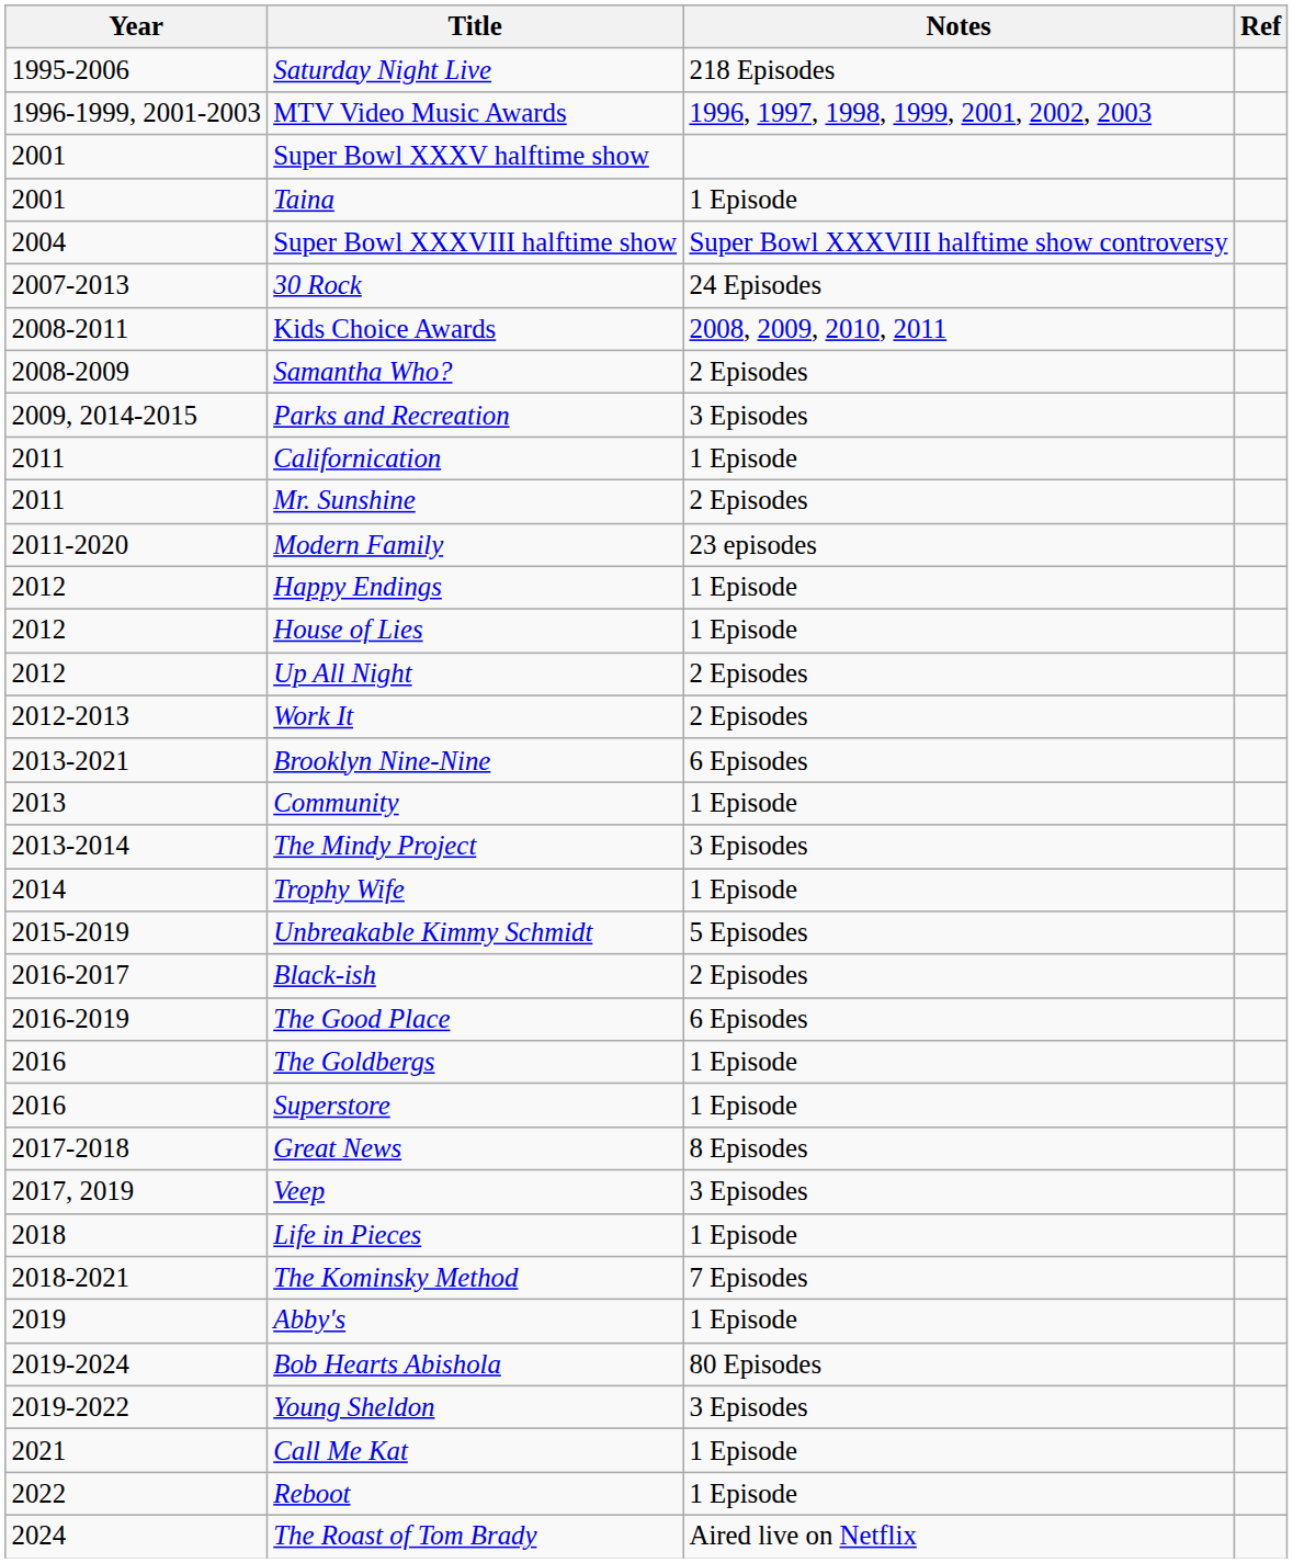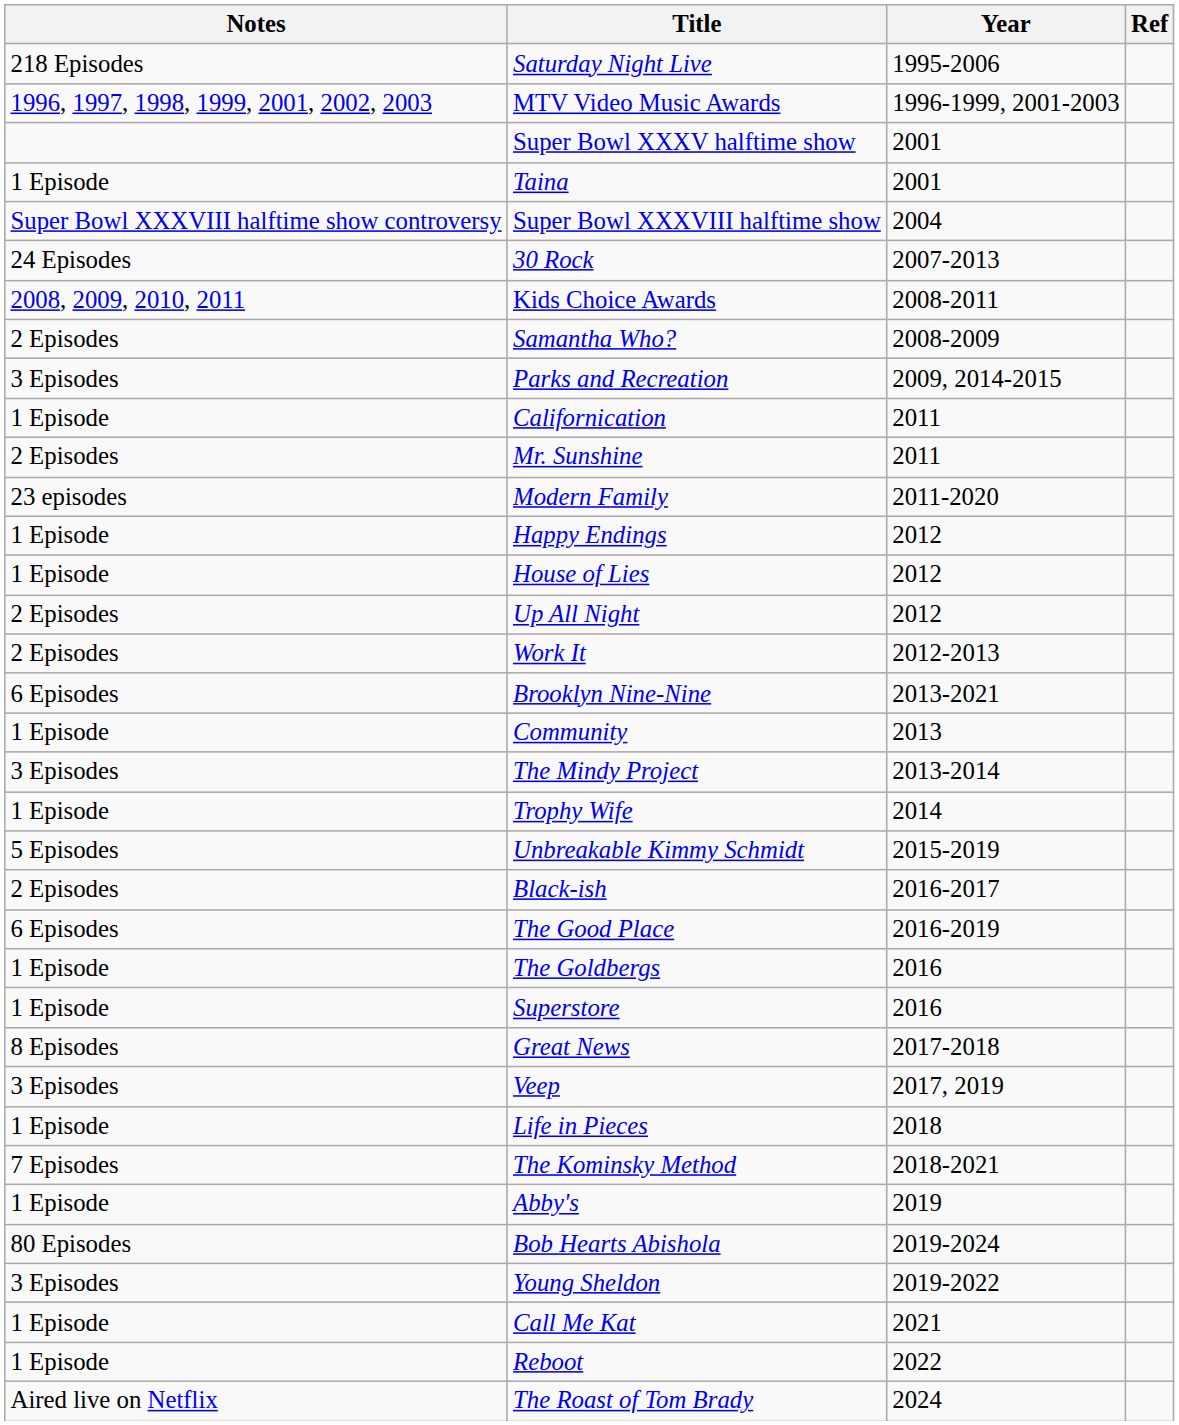 <table class="wikitable sortable">
 <tr>
+<th>Notes</th>
+<th>Title</th>
 <th>Year</th>
-<th>Title</th>
-<th>Notes</th>
 <th>Ref</th>
 </tr>
 <tr>
+<td>218 Episodes</td>
+<td><em><a href='#'>Saturday Night Live</a></em></td>
 <td>1995-2006</td>
-<td><em><a href='#'>Saturday Night Live</a></em></td>
-<td>218 Episodes</td>
 <td></td>
 </tr>
 <tr>
+<td><a href='#'>1996</a>, <a href='#'>1997</a>, <a href='#'>1998</a>, <a href='#'>1999</a>, <a href='#'>2001</a>, <a href='#'>2002</a>, <a href='#'>2003</a></td>
+<td><a href='#'>MTV Video Music Awards</a></td>
 <td>1996-1999, 2001-2003</td>
-<td><a href='#'>MTV Video Music Awards</a></td>
-<td><a href='#'>1996</a>, <a href='#'>1997</a>, <a href='#'>1998</a>, <a href='#'>1999</a>, <a href='#'>2001</a>, <a href='#'>2002</a>, <a href='#'>2003</a></td>
 <td></td>
 </tr>
 <tr>
+<td></td>
+<td><a href='#'>Super Bowl XXXV halftime show</a></td>
 <td>2001</td>
-<td><a href='#'>Super Bowl XXXV halftime show</a></td>
-<td></td>
 <td></td>
 </tr>
 <tr>
+<td>1 Episode</td>
+<td><em><a href='#'>Taina</a></em></td>
 <td>2001</td>
-<td><em><a href='#'>Taina</a></em></td>
-<td>1 Episode</td>
 <td></td>
 </tr>
 <tr>
+<td><a href='#'>Super Bowl XXXVIII halftime show controversy</a></td>
+<td><a href='#'>Super Bowl XXXVIII halftime show</a></td>
 <td>2004</td>
-<td><a href='#'>Super Bowl XXXVIII halftime show</a></td>
-<td><a href='#'>Super Bowl XXXVIII halftime show controversy</a></td>
 <td></td>
 </tr>
 <tr>
+<td>24 Episodes</td>
+<td><em><a href='#'>30 Rock</a></em></td>
 <td>2007-2013</td>
-<td><em><a href='#'>30 Rock</a></em></td>
-<td>24 Episodes</td>
 <td></td>
 </tr>
 <tr>
+<td><a href='#'>2008</a>, <a href='#'>2009</a>, <a href='#'>2010</a>, <a href='#'>2011</a></td>
+<td><a href='#'>Kids Choice Awards</a></td>
 <td>2008-2011</td>
-<td><a href='#'>Kids Choice Awards</a></td>
-<td><a href='#'>2008</a>, <a href='#'>2009</a>, <a href='#'>2010</a>, <a href='#'>2011</a></td>
 <td></td>
 </tr>
 <tr>
+<td>2 Episodes</td>
+<td><em><a href='#'>Samantha Who?</a></em></td>
 <td>2008-2009</td>
-<td><em><a href='#'>Samantha Who?</a></em></td>
-<td>2 Episodes</td>
 <td></td>
 </tr>
 <tr>
+<td>3 Episodes</td>
+<td><em><a href='#'>Parks and Recreation</a></em></td>
 <td>2009, 2014-2015</td>
-<td><em><a href='#'>Parks and Recreation</a></em></td>
-<td>3 Episodes</td>
 <td></td>
 </tr>
 <tr>
+<td>1 Episode</td>
+<td><em><a href='#'>Californication</a></em></td>
 <td>2011</td>
-<td><em><a href='#'>Californication</a></em></td>
-<td>1 Episode</td>
 <td></td>
 </tr>
 <tr>
+<td>2 Episodes</td>
+<td><em><a href='#'>Mr. Sunshine</a></em></td>
 <td>2011</td>
-<td><em><a href='#'>Mr. Sunshine</a></em></td>
-<td>2 Episodes</td>
 <td></td>
 </tr>
 <tr>
+<td>23 episodes</td>
+<td><em><a href='#'>Modern Family</a></em></td>
 <td>2011-2020</td>
-<td><em><a href='#'>Modern Family</a></em></td>
-<td>23 episodes</td>
 <td></td>
 </tr>
 <tr>
+<td>1 Episode</td>
+<td><em><a href='#'>Happy Endings</a></em></td>
 <td>2012</td>
-<td><em><a href='#'>Happy Endings</a></em></td>
-<td>1 Episode</td>
 <td></td>
 </tr>
 <tr>
+<td>1 Episode</td>
+<td><em><a href='#'>House of Lies</a></em></td>
 <td>2012</td>
-<td><em><a href='#'>House of Lies</a></em></td>
-<td>1 Episode</td>
 <td></td>
 </tr>
 <tr>
+<td>2 Episodes</td>
+<td><em><a href='#'>Up All Night</a></em></td>
 <td>2012</td>
-<td><em><a href='#'>Up All Night</a></em></td>
-<td>2 Episodes</td>
 <td></td>
 </tr>
 <tr>
+<td>2 Episodes</td>
+<td><em><a href='#'>Work It</a></em></td>
 <td>2012-2013</td>
-<td><em><a href='#'>Work It</a></em></td>
-<td>2 Episodes</td>
 <td></td>
 </tr>
 <tr>
+<td>6 Episodes</td>
+<td><em><a href='#'>Brooklyn Nine-Nine</a></em></td>
 <td>2013-2021</td>
-<td><em><a href='#'>Brooklyn Nine-Nine</a></em></td>
-<td>6 Episodes</td>
 <td></td>
 </tr>
 <tr>
+<td>1 Episode</td>
+<td><em><a href='#'>Community</a></em></td>
 <td>2013</td>
-<td><em><a href='#'>Community</a></em></td>
-<td>1 Episode</td>
 <td></td>
 </tr>
 <tr>
+<td>3 Episodes</td>
+<td><em><a href='#'>The Mindy Project</a></em></td>
 <td>2013-2014</td>
-<td><em><a href='#'>The Mindy Project</a></em></td>
-<td>3 Episodes</td>
 <td></td>
 </tr>
 <tr>
+<td>1 Episode</td>
+<td><em><a href='#'>Trophy Wife</a></em></td>
 <td>2014</td>
-<td><em><a href='#'>Trophy Wife</a></em></td>
-<td>1 Episode</td>
 <td></td>
 </tr>
 <tr>
+<td>5 Episodes</td>
+<td><em><a href='#'>Unbreakable Kimmy Schmidt</a></em></td>
 <td>2015-2019</td>
-<td><em><a href='#'>Unbreakable Kimmy Schmidt</a></em></td>
-<td>5 Episodes</td>
 <td></td>
 </tr>
 <tr>
+<td>2 Episodes</td>
+<td><em><a href='#'>Black-ish</a></em></td>
 <td>2016-2017</td>
-<td><em><a href='#'>Black-ish</a></em></td>
-<td>2 Episodes</td>
 <td></td>
 </tr>
 <tr>
+<td>6 Episodes</td>
+<td><em><a href='#'>The Good Place</a></em></td>
 <td>2016-2019</td>
-<td><em><a href='#'>The Good Place</a></em></td>
-<td>6 Episodes</td>
 <td></td>
 </tr>
 <tr>
+<td>1 Episode</td>
+<td><em><a href='#'>The Goldbergs</a></em></td>
 <td>2016</td>
-<td><em><a href='#'>The Goldbergs</a></em></td>
-<td>1 Episode</td>
 <td></td>
 </tr>
 <tr>
+<td>1 Episode</td>
+<td><em><a href='#'>Superstore</a></em></td>
 <td>2016</td>
-<td><em><a href='#'>Superstore</a></em></td>
-<td>1 Episode</td>
 <td></td>
 </tr>
 <tr>
+<td>8 Episodes</td>
+<td><em><a href='#'>Great News</a></em></td>
 <td>2017-2018</td>
-<td><em><a href='#'>Great News</a></em></td>
-<td>8 Episodes</td>
 <td></td>
 </tr>
 <tr>
+<td>3 Episodes</td>
+<td><em><a href='#'>Veep</a></em></td>
 <td>2017, 2019</td>
-<td><em><a href='#'>Veep</a></em></td>
-<td>3 Episodes</td>
 <td></td>
 </tr>
 <tr>
+<td>1 Episode</td>
+<td><em><a href='#'>Life in Pieces</a></em></td>
 <td>2018</td>
-<td><em><a href='#'>Life in Pieces</a></em></td>
-<td>1 Episode</td>
 <td></td>
 </tr>
 <tr>
+<td>7 Episodes</td>
+<td><em><a href='#'>The Kominsky Method</a></em></td>
 <td>2018-2021</td>
-<td><em><a href='#'>The Kominsky Method</a></em></td>
-<td>7 Episodes</td>
 <td></td>
 </tr>
 <tr>
+<td>1 Episode</td>
+<td><em><a href='#'>Abby's</a></em></td>
 <td>2019</td>
-<td><em><a href='#'>Abby's</a></em></td>
-<td>1 Episode</td>
 <td></td>
 </tr>
 <tr>
+<td>80 Episodes</td>
+<td><em><a href='#'>Bob Hearts Abishola</a></em></td>
 <td>2019-2024</td>
-<td><em><a href='#'>Bob Hearts Abishola</a></em></td>
-<td>80 Episodes</td>
 <td></td>
 </tr>
 <tr>
+<td>3 Episodes</td>
+<td><em><a href='#'>Young Sheldon</a></em></td>
 <td>2019-2022</td>
-<td><em><a href='#'>Young Sheldon</a></em></td>
-<td>3 Episodes</td>
 <td></td>
 </tr>
 <tr>
+<td>1 Episode</td>
+<td><em><a href='#'>Call Me Kat</a></em></td>
 <td>2021</td>
-<td><em><a href='#'>Call Me Kat</a></em></td>
-<td>1 Episode</td>
 <td></td>
 </tr>
 <tr>
+<td>1 Episode</td>
+<td><em><a href='#'>Reboot</a></em></td>
 <td>2022</td>
-<td><em><a href='#'>Reboot</a></em></td>
-<td>1 Episode</td>
 <td></td>
 </tr>
 <tr>
+<td>Aired live on <a href='#'>Netflix</a></td>
+<td><em><a href='#'>The Roast of Tom Brady</a></em></td>
 <td>2024</td>
-<td><em><a href='#'>The Roast of Tom Brady</a></em></td>
-<td>Aired live on <a href='#'>Netflix</a></td>
 <td></td>
 </tr>
 </table>
